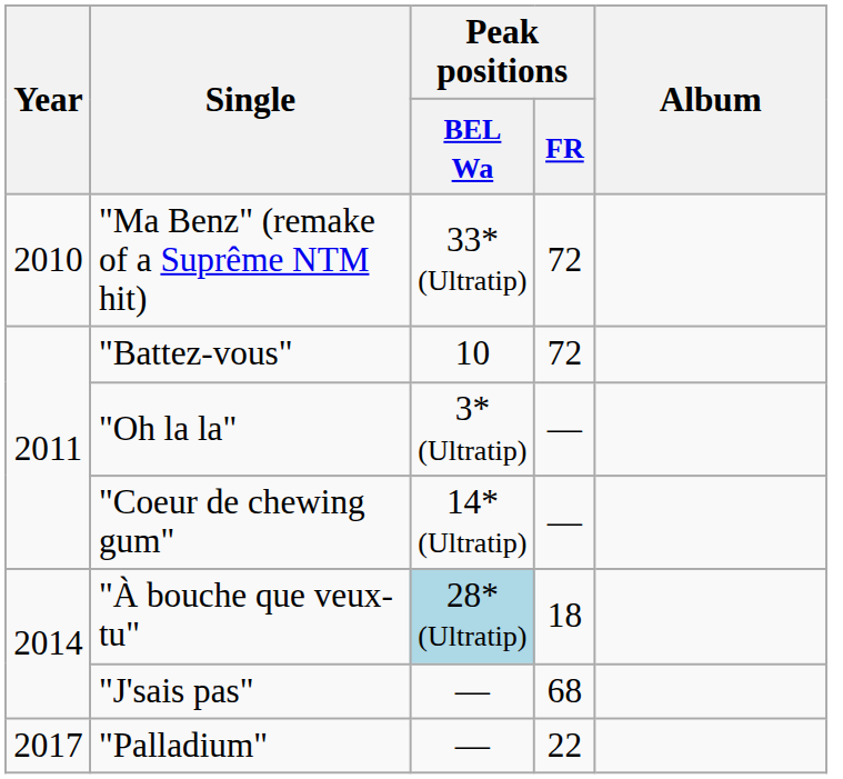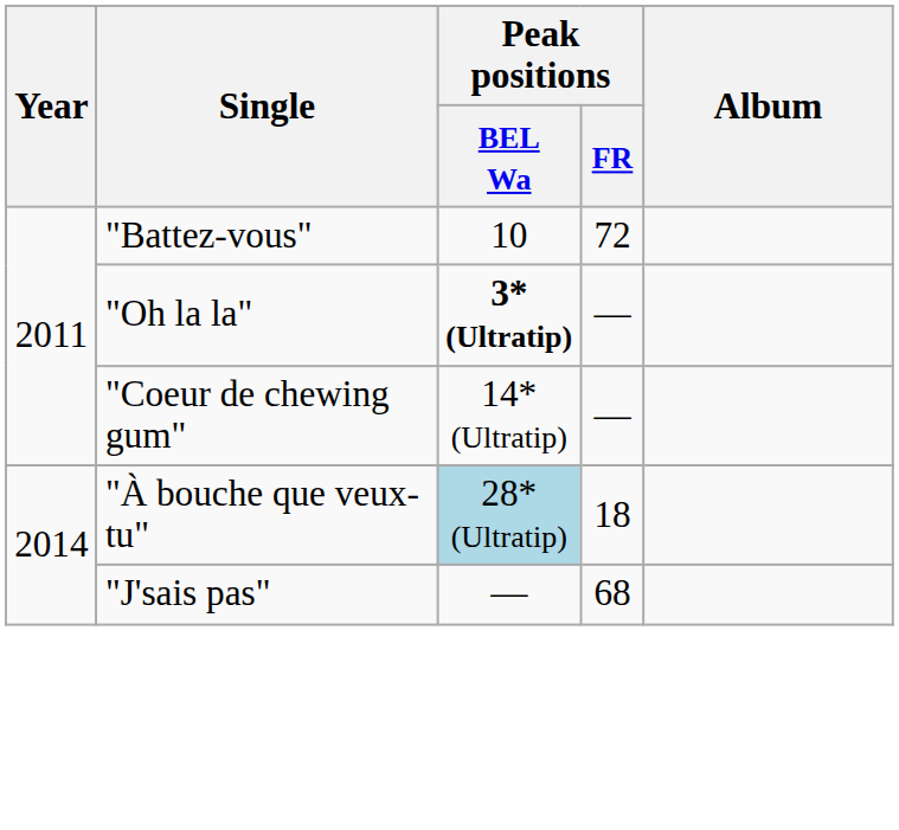 <table class="wikitable">
 <tr>
 <th rowspan="2" style="text-align:center; width:10px;">Year</th>
 <th rowspan="2" style="text-align:center; width:140px;">Single</th>
 <th style="text-align:center;" colspan="2">Peak positions</th>
 <th rowspan="2" style="text-align:center; width:100px;">Album</th>
 </tr>
 <tr>
 <th width="20"><small><a href='#'>BEL <br>Wa</a></small><br></th>
 <th width="20"><small><a href='#'>FR</a></small><br></th>
 </tr>
 <tr>
-<td style="text-align:center;">2010</td>
-<td>"Ma Benz" (remake of a <a href='#'>Suprême NTM</a> hit)</td>
-<td style="text-align:center;">33*<br><small>(Ultratip)</small></td>
-<td style="text-align:center;">72<br></td>
-<td style="text-align:center;"></td>
-</tr>
-<tr>
 <td style="text-align:center;" rowspan="3">2011</td>
 <td>"Battez-vous"</td>
 <td style="text-align:center;">10</td>
 <td style="text-align:center;">72</td>
 <td style="text-align:center;"></td>
 </tr>
 <tr>
 <td>"Oh la la"</td>
-<td style="text-align:center;">3*<br><small>(Ultratip)</small></td>
+<td style="text-align:center;"><strong>3*<br><small>(Ultratip)</small></strong></td>
 <td style="text-align:center;">—</td>
 <td style="text-align:center;"></td>
 </tr>
 <tr>
 <td>"Coeur de chewing gum"</td>
 <td style="text-align:center;">14*<br><small>(Ultratip)</small></td>
 <td style="text-align:center;">—</td>
 <td style="text-align:center;"></td>
 </tr>
 <tr>
 <td style="text-align:center;" rowspan="2">2014</td>
 <td>"À bouche que veux-tu"</td>
 <td style="background: lightblue; text-align:center;">28*<br><small>(Ultratip)</small></td>
 <td style="text-align:center;">18</td>
 <td style="text-align:center;"></td>
 </tr>
 <tr>
 <td>"J'sais pas"</td>
 <td style="text-align:center;">—</td>
 <td style="text-align:center;">68</td>
 <td style="text-align:center;"></td>
 </tr>
-<tr>
-<td style="text-align:center;">2017</td>
-<td>"Palladium"</td>
-<td style="text-align:center;">—</td>
-<td style="text-align:center;">22<br></td>
-<td style="text-align:center;"></td>
-</tr>
 </table>
